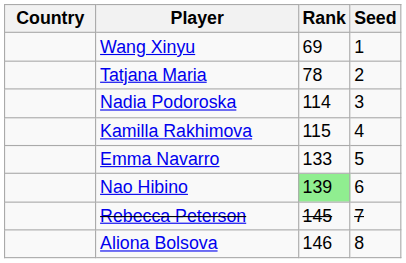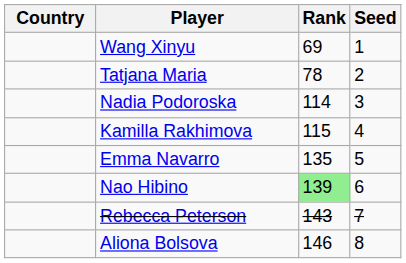 <table class="wikitable">
 <tr>
 <th width="75">Country</th>
 <th width="175">Player</th>
 <th>Rank</th>
 <th>Seed</th>
 </tr>
 <tr>
 <td></td>
 <td><a href='#'>Wang Xinyu</a></td>
 <td>69</td>
 <td>1</td>
 </tr>
 <tr>
 <td></td>
 <td><a href='#'>Tatjana Maria</a></td>
 <td>78</td>
 <td>2</td>
 </tr>
 <tr>
 <td></td>
 <td><a href='#'>Nadia Podoroska</a></td>
 <td>114</td>
 <td>3</td>
 </tr>
 <tr>
 <td></td>
 <td><a href='#'>Kamilla Rakhimova</a></td>
 <td>115</td>
 <td>4</td>
 </tr>
 <tr>
 <td></td>
 <td><a href='#'>Emma Navarro</a></td>
-<td>133</td>
+<td>135</td>
 <td>5</td>
 </tr>
 <tr>
 <td></td>
 <td><a href='#'>Nao Hibino</a></td>
 <td style="background: lightgreen;">139</td>
 <td>6</td>
 </tr>
 <tr>
 <td><s></s></td>
 <td><s><a href='#'>Rebecca Peterson</a></s></td>
-<td><s>145</s></td>
+<td><s>143</s></td>
 <td><s>7</s></td>
 </tr>
 <tr>
 <td></td>
 <td><a href='#'>Aliona Bolsova</a></td>
 <td>146</td>
 <td>8</td>
 </tr>
 </table>
